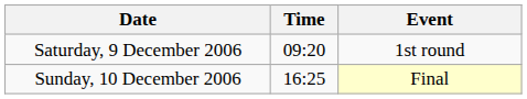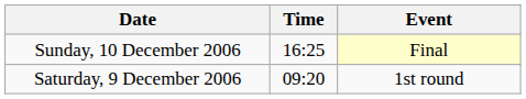 <table class = "wikitable" style="text-align:center;">
 <tr>
 <th width=220>Date</th>
 <th width=50>Time</th>
 <th width=150>Event</th>
 </tr>
 <tr>
+<td>Sunday, 10 December 2006</td>
+<td>16:25</td>
+<td bgcolor=ffffcc>Final</td>
+</tr>
+<tr>
 <td>Saturday, 9 December 2006</td>
 <td>09:20</td>
 <td>1st round</td>
 </tr>
-<tr>
-<td>Sunday, 10 December 2006</td>
-<td>16:25</td>
-<td bgcolor=ffffcc>Final</td>
-</tr>
 </table>
